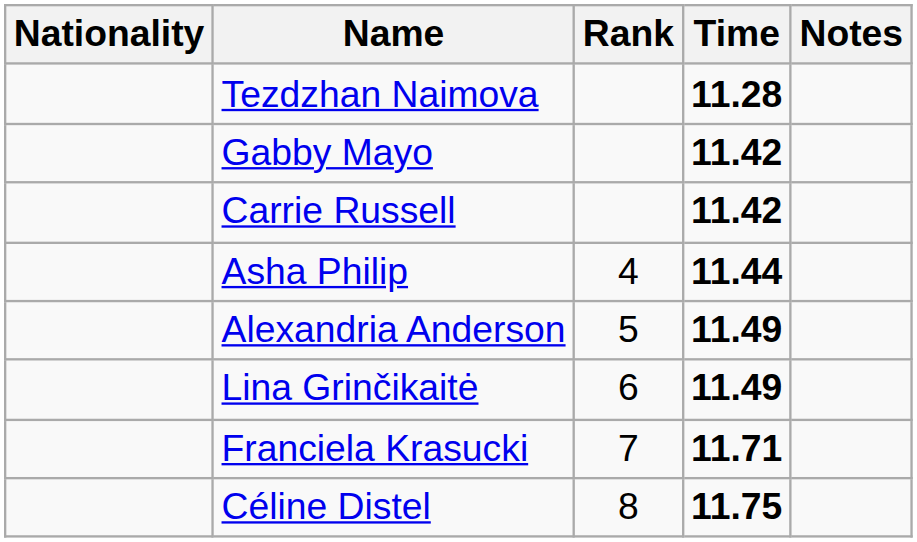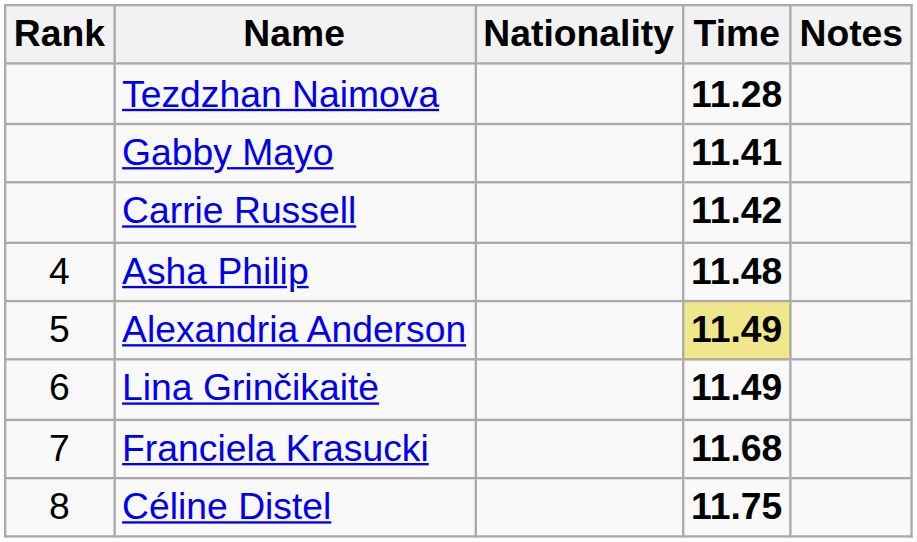 <table class="wikitable sortable" style="text-align:center">
 <tr>
+<th>Rank</th>
+<th>Name</th>
 <th>Nationality</th>
-<th>Name</th>
-<th>Rank</th>
 <th>Time</th>
 <th>Notes</th>
 </tr>
 <tr>
+<td></td>
+<td align=left><a href='#'>Tezdzhan Naimova</a></td>
 <td align=left></td>
-<td align=left><a href='#'>Tezdzhan Naimova</a></td>
-<td></td>
 <td><strong>11.28</strong></td>
 <td></td>
 </tr>
 <tr>
+<td></td>
+<td align=left><a href='#'>Gabby Mayo</a></td>
 <td align=left></td>
-<td align=left><a href='#'>Gabby Mayo</a></td>
+<td><strong>11.41</strong></td>
 <td></td>
+</tr>
+<tr>
+<td></td>
+<td align=left><a href='#'>Carrie Russell</a></td>
+<td align=left></td>
 <td><strong>11.42</strong></td>
 <td></td>
 </tr>
 <tr>
+<td>4</td>
+<td align=left><a href='#'>Asha Philip</a></td>
 <td align=left></td>
-<td align=left><a href='#'>Carrie Russell</a></td>
-<td></td>
-<td><strong>11.42</strong></td>
+<td><strong>11.48</strong></td>
 <td></td>
 </tr>
 <tr>
+<td>5</td>
+<td align=left><a href='#'>Alexandria Anderson</a></td>
 <td align=left></td>
-<td align=left><a href='#'>Asha Philip</a></td>
-<td>4</td>
-<td><strong>11.44</strong></td>
+<td style="background: khaki;"><strong>11.49</strong></td>
 <td></td>
 </tr>
 <tr>
+<td>6</td>
+<td align=left><a href='#'>Lina Grinčikaitė</a></td>
 <td align=left></td>
-<td align=left><a href='#'>Alexandria Anderson</a></td>
-<td>5</td>
 <td><strong>11.49</strong></td>
 <td></td>
 </tr>
 <tr>
+<td>7</td>
+<td align=left><a href='#'>Franciela Krasucki</a></td>
 <td align=left></td>
-<td align=left><a href='#'>Lina Grinčikaitė</a></td>
-<td>6</td>
-<td><strong>11.49</strong></td>
+<td><strong>11.68</strong></td>
 <td></td>
 </tr>
 <tr>
+<td>8</td>
+<td align=left><a href='#'>Céline Distel</a></td>
 <td align=left></td>
-<td align=left><a href='#'>Franciela Krasucki</a></td>
-<td>7</td>
-<td><strong>11.71</strong></td>
-<td></td>
-</tr>
-<tr>
-<td align=left></td>
-<td align=left><a href='#'>Céline Distel</a></td>
-<td>8</td>
 <td><strong>11.75</strong></td>
 <td></td>
 </tr>
 </table>
